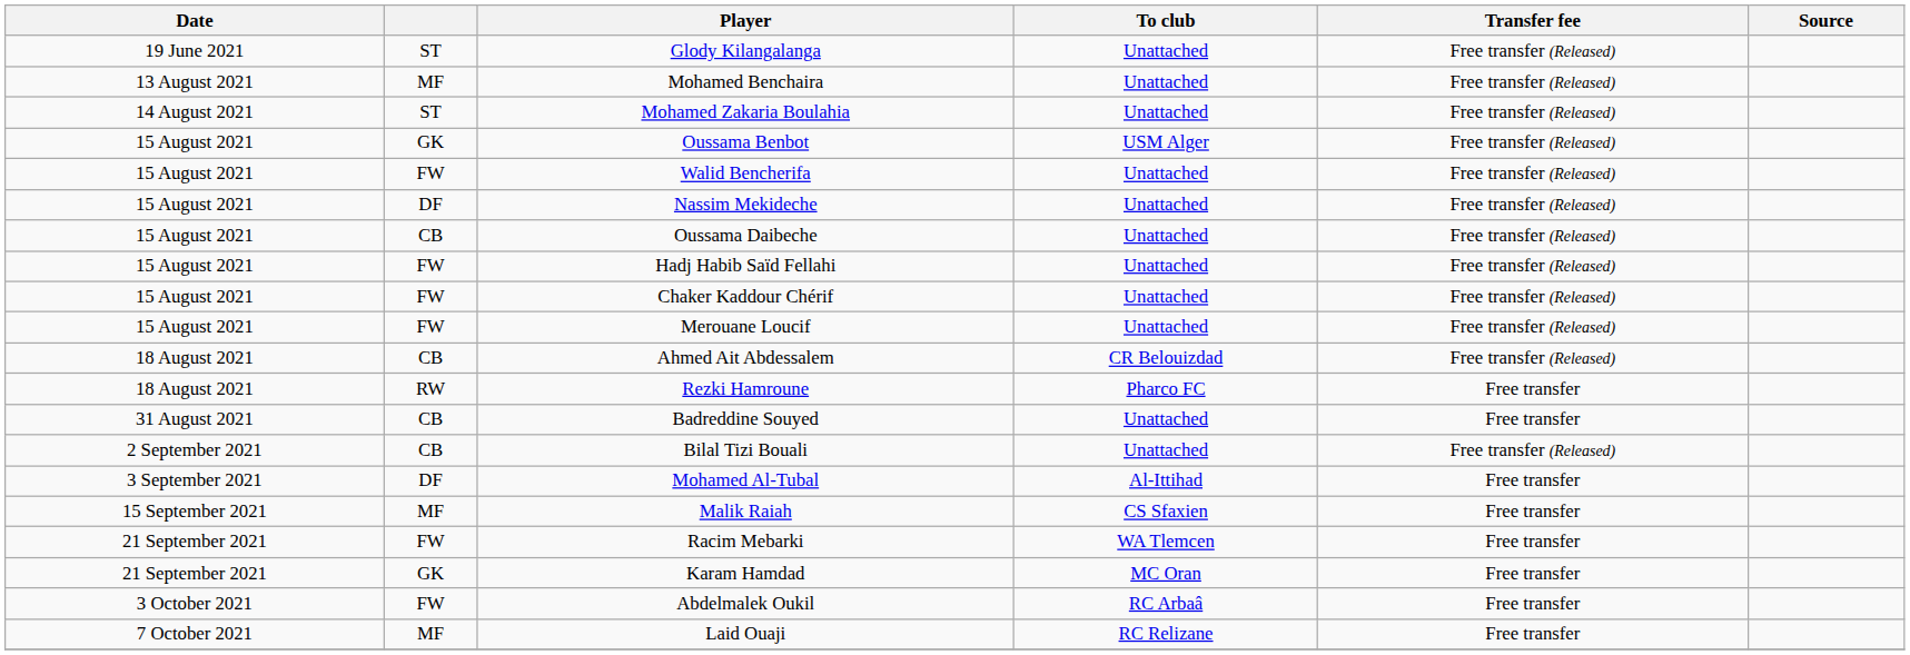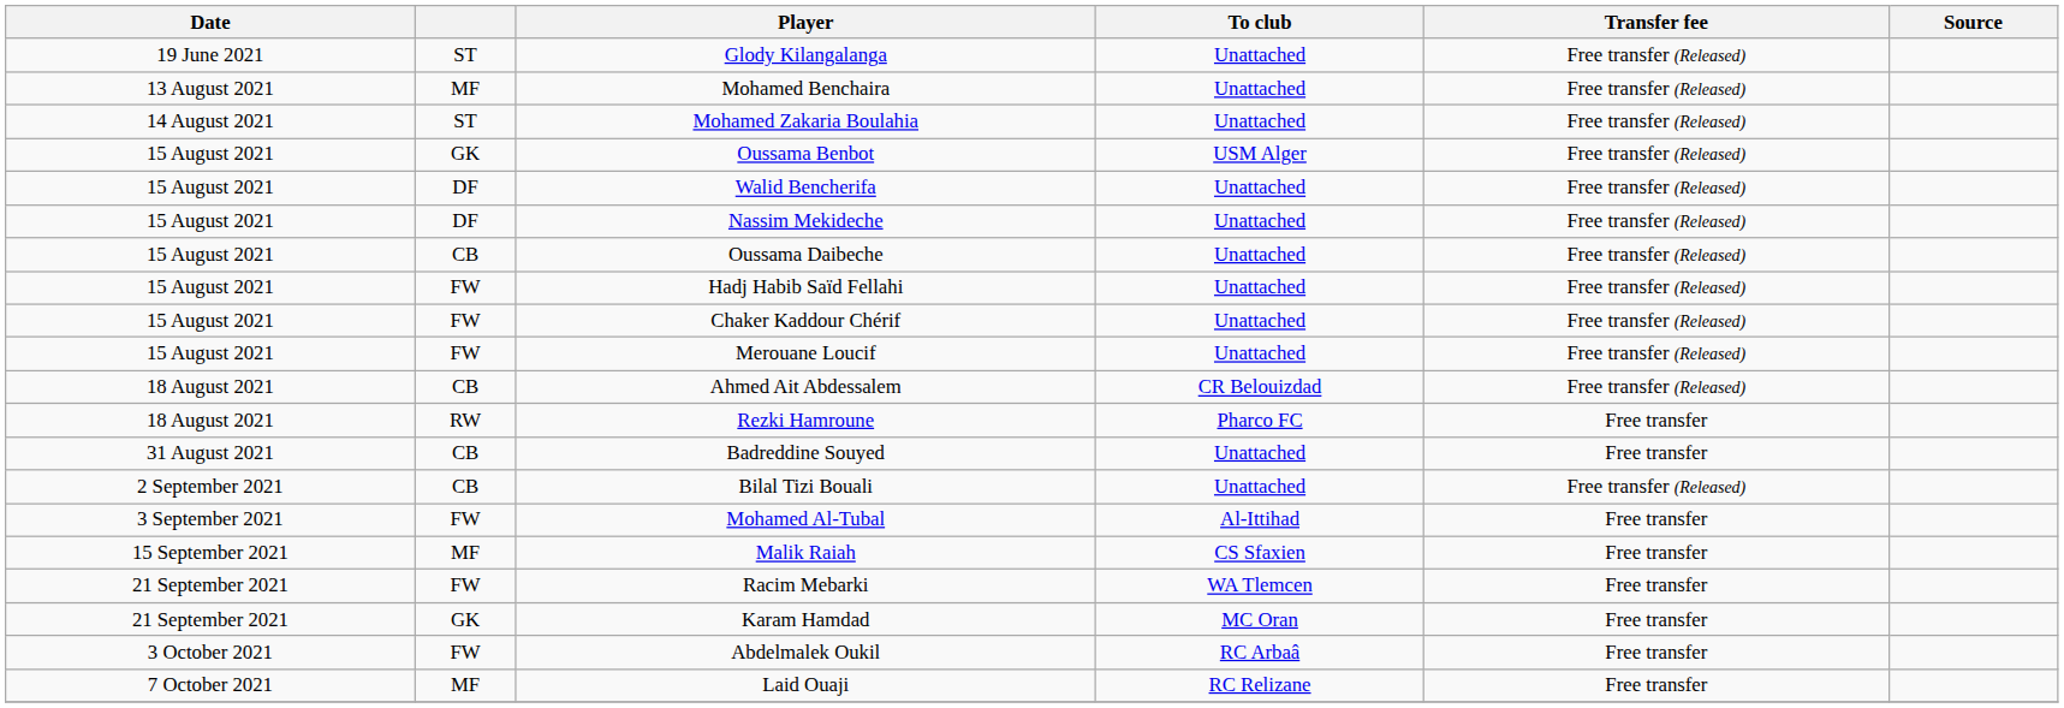 <table class="wikitable sortable" style="width:70%; text-align:center; font-size:85%; text-align:centre;">
 <tr>
 <th>Date</th>
 <th></th>
 <th>Player</th>
 <th>To club</th>
 <th>Transfer fee</th>
 <th>Source</th>
 </tr>
 <tr>
 <td>19 June 2021</td>
 <td>ST</td>
 <td> <a href='#'>Glody Kilangalanga</a></td>
 <td><a href='#'>Unattached</a></td>
 <td>Free transfer <small><em>(Released)</em></small></td>
 <td></td>
 </tr>
 <tr>
 <td>13 August 2021</td>
 <td>MF</td>
 <td> Mohamed Benchaira</td>
 <td><a href='#'>Unattached</a></td>
 <td>Free transfer <small><em>(Released)</em></small></td>
 <td></td>
 </tr>
 <tr>
 <td>14 August 2021</td>
 <td>ST</td>
 <td> <a href='#'>Mohamed Zakaria Boulahia</a></td>
 <td><a href='#'>Unattached</a></td>
 <td>Free transfer <small><em>(Released)</em></small></td>
 <td></td>
 </tr>
 <tr>
 <td>15 August 2021</td>
 <td>GK</td>
 <td> <a href='#'>Oussama Benbot</a></td>
 <td><a href='#'>USM Alger</a></td>
 <td>Free transfer <small><em>(Released)</em></small></td>
 <td></td>
 </tr>
 <tr>
 <td>15 August 2021</td>
-<td>FW</td>
+<td>DF</td>
 <td> <a href='#'>Walid Bencherifa</a></td>
 <td><a href='#'>Unattached</a></td>
 <td>Free transfer <small><em>(Released)</em></small></td>
 <td></td>
 </tr>
 <tr>
 <td>15 August 2021</td>
 <td>DF</td>
 <td> <a href='#'>Nassim Mekideche</a></td>
 <td><a href='#'>Unattached</a></td>
 <td>Free transfer <small><em>(Released)</em></small></td>
 <td></td>
 </tr>
 <tr>
 <td>15 August 2021</td>
 <td>CB</td>
 <td> Oussama Daibeche</td>
 <td><a href='#'>Unattached</a></td>
 <td>Free transfer <small><em>(Released)</em></small></td>
 <td></td>
 </tr>
 <tr>
 <td>15 August 2021</td>
 <td>FW</td>
 <td> Hadj Habib Saïd Fellahi</td>
 <td><a href='#'>Unattached</a></td>
 <td>Free transfer <small><em>(Released)</em></small></td>
 <td></td>
 </tr>
 <tr>
 <td>15 August 2021</td>
 <td>FW</td>
 <td> Chaker Kaddour Chérif</td>
 <td><a href='#'>Unattached</a></td>
 <td>Free transfer <small><em>(Released)</em></small></td>
 <td></td>
 </tr>
 <tr>
 <td>15 August 2021</td>
 <td>FW</td>
 <td> Merouane Loucif</td>
 <td><a href='#'>Unattached</a></td>
 <td>Free transfer <small><em>(Released)</em></small></td>
 <td></td>
 </tr>
 <tr>
 <td>18 August 2021</td>
 <td>CB</td>
 <td> Ahmed Ait Abdessalem</td>
 <td><a href='#'>CR Belouizdad</a></td>
 <td>Free transfer <small><em>(Released)</em></small></td>
 <td></td>
 </tr>
 <tr>
 <td>18 August 2021</td>
 <td>RW</td>
 <td> <a href='#'>Rezki Hamroune</a></td>
 <td> <a href='#'>Pharco FC</a></td>
 <td>Free transfer</td>
 <td></td>
 </tr>
 <tr>
 <td>31 August 2021</td>
 <td>CB</td>
 <td> Badreddine Souyed</td>
 <td><a href='#'>Unattached</a></td>
 <td>Free transfer</td>
 <td></td>
 </tr>
 <tr>
 <td>2 September 2021</td>
 <td>CB</td>
 <td> Bilal Tizi Bouali</td>
 <td><a href='#'>Unattached</a></td>
 <td>Free transfer <small><em>(Released)</em></small></td>
 <td></td>
 </tr>
 <tr>
 <td>3 September 2021</td>
-<td>DF</td>
+<td>FW</td>
 <td> <a href='#'>Mohamed Al-Tubal</a></td>
 <td> <a href='#'>Al-Ittihad</a></td>
 <td>Free transfer</td>
 <td></td>
 </tr>
 <tr>
 <td>15 September 2021</td>
 <td>MF</td>
 <td> <a href='#'>Malik Raiah</a></td>
 <td> <a href='#'>CS Sfaxien</a></td>
 <td>Free transfer</td>
 <td></td>
 </tr>
 <tr>
 <td>21 September 2021</td>
 <td>FW</td>
 <td> Racim Mebarki</td>
 <td><a href='#'>WA Tlemcen</a></td>
 <td>Free transfer</td>
 <td></td>
 </tr>
 <tr>
 <td>21 September 2021</td>
 <td>GK</td>
 <td> Karam Hamdad</td>
 <td><a href='#'>MC Oran</a></td>
 <td>Free transfer</td>
 <td></td>
 </tr>
 <tr>
 <td>3 October 2021</td>
 <td>FW</td>
 <td> Abdelmalek Oukil</td>
 <td><a href='#'>RC Arbaâ</a></td>
 <td>Free transfer</td>
 <td></td>
 </tr>
 <tr>
 <td>7 October 2021</td>
 <td>MF</td>
 <td> Laid Ouaji</td>
 <td><a href='#'>RC Relizane</a></td>
 <td>Free transfer</td>
 <td></td>
 </tr>
 <tr>
 </tr>
 </table>
